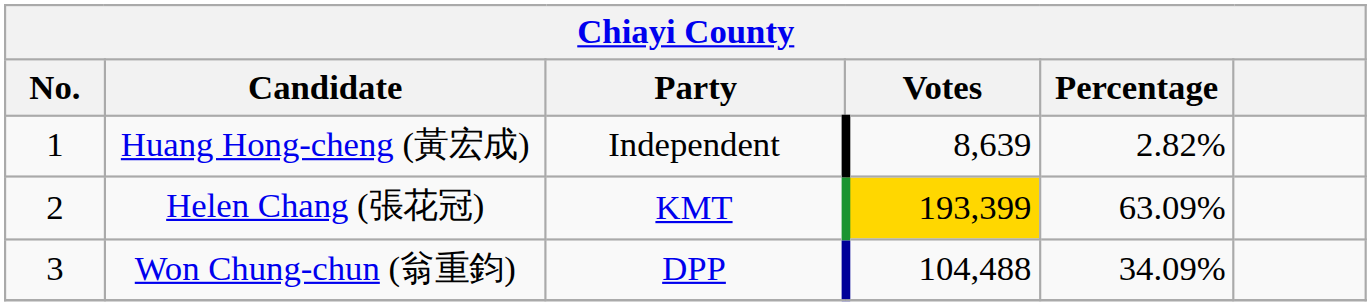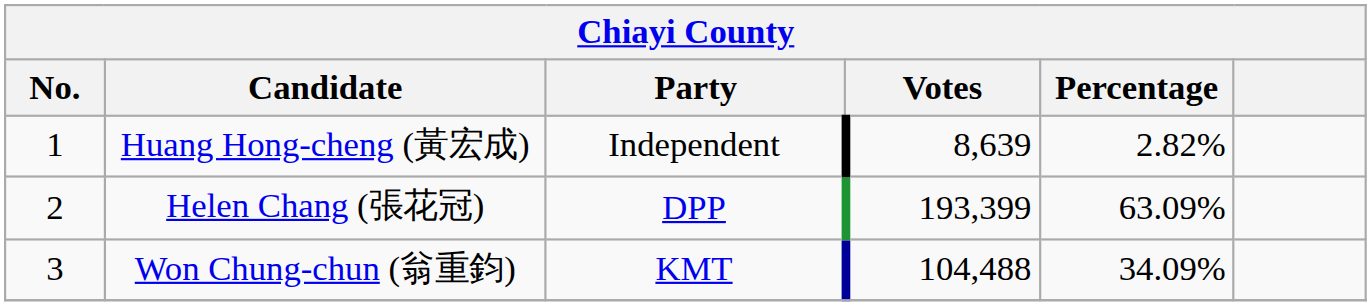 <table class="wikitable collapsible" style="text-align:center">
 <tr>
 <th colspan="7" width=620px><a href='#'>Chiayi County</a></th>
 </tr>
 <tr>
 <th width=35>No.</th>
 <th width=180>Candidate</th>
 <th width=120>Party</th>
 <th width=75>Votes</th>
 <th width=75>Percentage</th>
 <th width=49></th>
 </tr>
 <tr>
 <td>1</td>
 <td><a href='#'>Huang Hong-cheng</a> (黃宏成)</td>
 <td>Independent</td>
 <td style="border-left:4px solid #000000;" align="right">8,639</td>
 <td align="right">2.82%</td>
 <td align="center"></td>
 </tr>
 <tr>
 <td>2</td>
 <td><a href='#'>Helen Chang</a> (張花冠)</td>
-<td><a href='#'>KMT</a></td>
-<td style="background: gold; border-left:4px solid #1B9431;" align="right">193,399</td>
+<td><a href='#'>DPP</a></td>
+<td style="border-left:4px solid #1B9431;" align="right">193,399</td>
 <td align="right">63.09%</td>
 <td align="center"></td>
 </tr>
 <tr>
 <td>3</td>
 <td><a href='#'>Won Chung-chun</a> (翁重鈞)</td>
-<td><a href='#'>DPP</a></td>
+<td><a href='#'>KMT</a></td>
 <td style="border-left:4px solid #000099;" align="right">104,488</td>
 <td align="right">34.09%</td>
 <td align="center"></td>
 </tr>
 <tr bgcolor=EEEEEE>
 </tr>
 </table>
